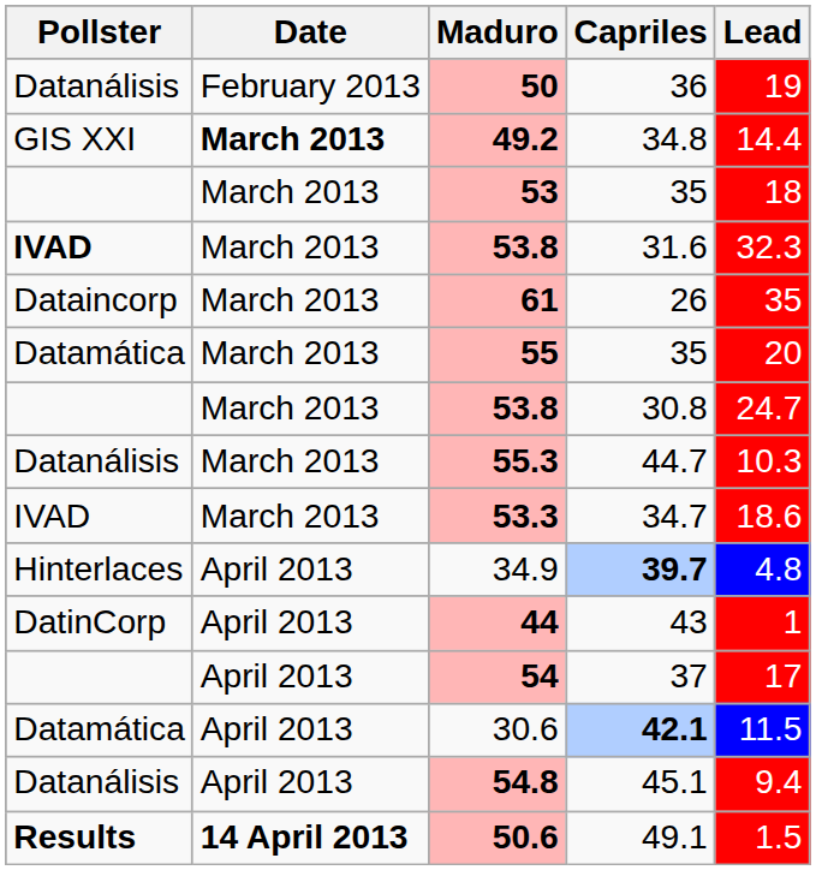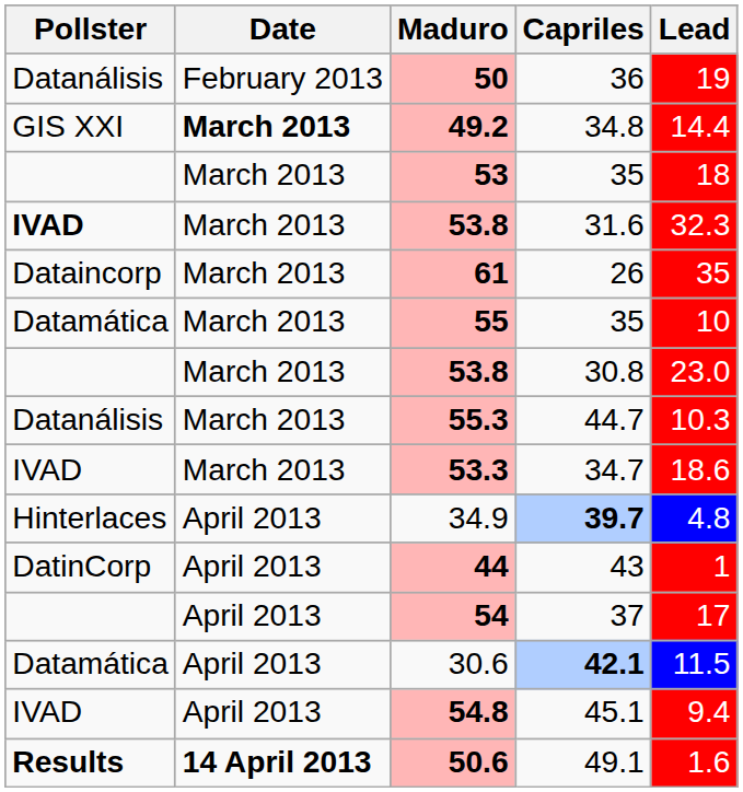 <table class="wikitable sortable" style=text-align:right>
 <tr>
 <th>Pollster</th>
 <th>Date</th>
 <th>Maduro</th>
 <th>Capriles</th>
 <th>Lead</th>
 </tr>
 <tr>
 <td align=left>Datanálisis</td>
 <td align=left>February 2013</td>
 <td style="background:#FFB6B6"><strong>50</strong></td>
 <td>36</td>
 <td style="background:red; color: white;">19</td>
 </tr>
 <tr>
 <td align=left>GIS XXI</td>
 <td align=left><strong>March 2013</strong></td>
 <td style="background:#FFB6B6"><strong>49.2</strong></td>
 <td>34.8</td>
 <td style="background:red; color: white;">14.4</td>
 </tr>
 <tr>
 <td align=left></td>
 <td align=left>March 2013</td>
 <td style="background:#FFB6B6"><strong>53</strong></td>
 <td>35</td>
 <td style="background:red; color: white;">18</td>
 </tr>
 <tr>
 <td align=left><strong>IVAD</strong></td>
 <td align=left>March 2013</td>
 <td style="background:#FFB6B6"><strong>53.8</strong></td>
 <td>31.6</td>
 <td style="background:red; color: white;">32.3</td>
 </tr>
 <tr>
 <td align=left>Dataincorp</td>
 <td align=left>March 2013</td>
 <td style="background:#FFB6B6"><strong>61</strong></td>
 <td>26</td>
 <td style="background:red; color: white;">35</td>
 </tr>
 <tr>
 <td align=left>Datamática</td>
 <td align=left>March 2013</td>
 <td style="background:#FFB6B6"><strong>55</strong></td>
 <td>35</td>
-<td style="background:red; color: white;">20</td>
+<td style="background:red; color: white;">10</td>
 </tr>
 <tr>
 <td align=left></td>
 <td align=left>March 2013</td>
 <td style="background:#FFB6B6"><strong>53.8</strong></td>
 <td>30.8</td>
-<td style="background:red; color: white;">24.7</td>
+<td style="background:red; color: white;">23.0</td>
 </tr>
 <tr>
 <td align=left>Datanálisis</td>
 <td align=left>March 2013</td>
 <td style="background:#FFB6B6"><strong>55.3</strong></td>
 <td>44.7</td>
 <td style="background:red; color: white;">10.3</td>
 </tr>
 <tr>
 <td align=left>IVAD</td>
 <td align=left>March 2013</td>
 <td style="background:#FFB6B6"><strong>53.3</strong></td>
 <td>34.7</td>
 <td style="background:red; color: white;">18.6</td>
 </tr>
 <tr>
 <td align=left>Hinterlaces</td>
 <td align=left>April 2013</td>
 <td>34.9</td>
 <td style="background:#B0CEFF"><strong>39.7</strong></td>
 <td style="background:blue; color: white;">4.8</td>
 </tr>
 <tr>
 <td align=left>DatinCorp</td>
 <td align=left>April 2013</td>
 <td style="background:#FFB6B6"><strong>44</strong></td>
 <td>43</td>
 <td style="background:red; color: white;">1</td>
 </tr>
 <tr>
 <td align=left></td>
 <td align=left>April 2013</td>
 <td style="background:#FFB6B6"><strong>54</strong></td>
 <td>37</td>
 <td style="background:red; color: white;">17</td>
 </tr>
 <tr>
 <td align=left>Datamática</td>
 <td align=left>April 2013</td>
 <td>30.6</td>
 <td style="background:#B0CEFF"><strong>42.1</strong></td>
 <td style="background:blue; color: white;">11.5</td>
 </tr>
 <tr>
-<td align=left>Datanálisis</td>
+<td align=left>IVAD</td>
 <td align=left>April 2013</td>
 <td style="background:#FFB6B6"><strong>54.8</strong></td>
 <td>45.1</td>
 <td style="background:red; color: white;">9.4</td>
 </tr>
 <tr>
 <td align=left><strong>Results</strong></td>
 <td align=left><strong>14 April 2013</strong></td>
 <td style="background:#FFB6B6"><strong>50.6</strong></td>
 <td>49.1</td>
-<td style="background:red; color: white;">1.5</td>
+<td style="background:red; color: white;">1.6</td>
 </tr>
 </table>
